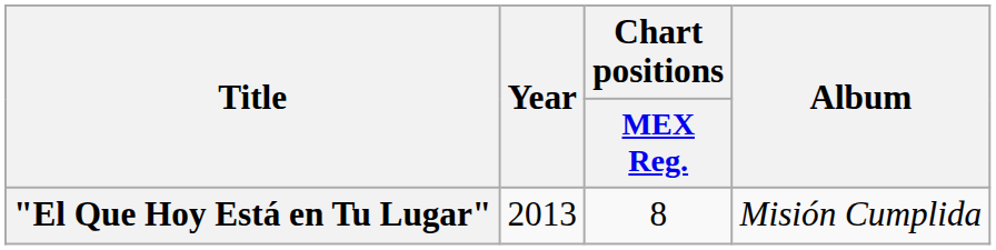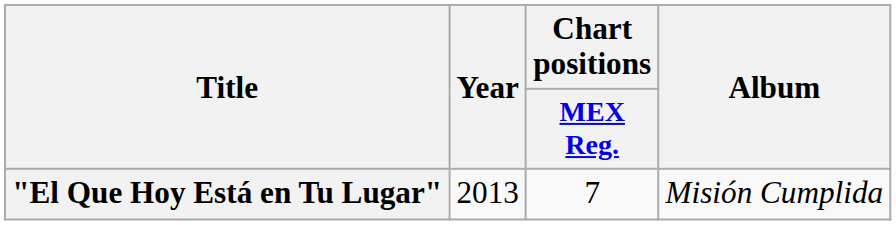 <table class="wikitable plainrowheaders" style="text-align:center;">
 <tr>
 <th scope="col" rowspan="2">Title</th>
 <th scope="col" rowspan="2">Year</th>
 <th scope="col">Chart positions</th>
 <th scope="col" rowspan="2">Album</th>
 </tr>
 <tr>
 <th scope="col" style="width:3em; font-size:90%;"><a href='#'>MEX<br>Reg.</a><br></th>
 </tr>
 <tr>
 <th scope="row">"El Que Hoy Está en Tu Lugar"</th>
 <td>2013</td>
-<td>8</td>
+<td>7</td>
 <td><em>Misión Cumplida</em></td>
 </tr>
 </table>
